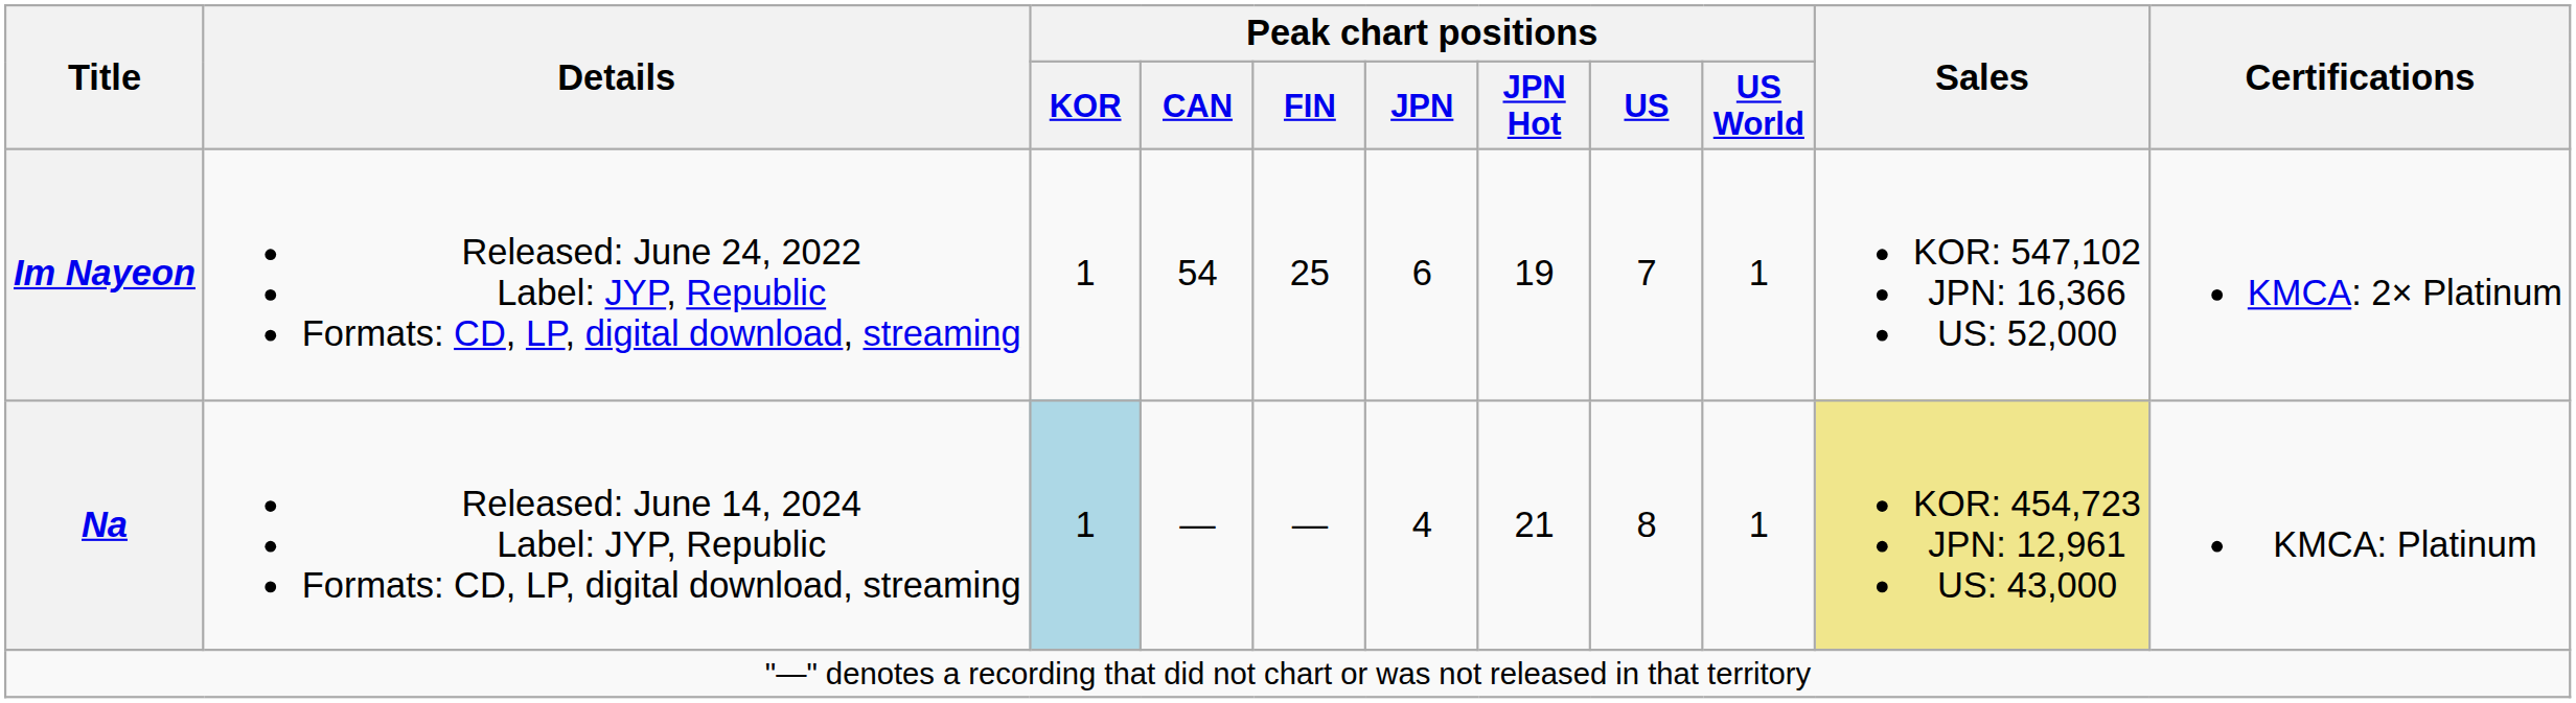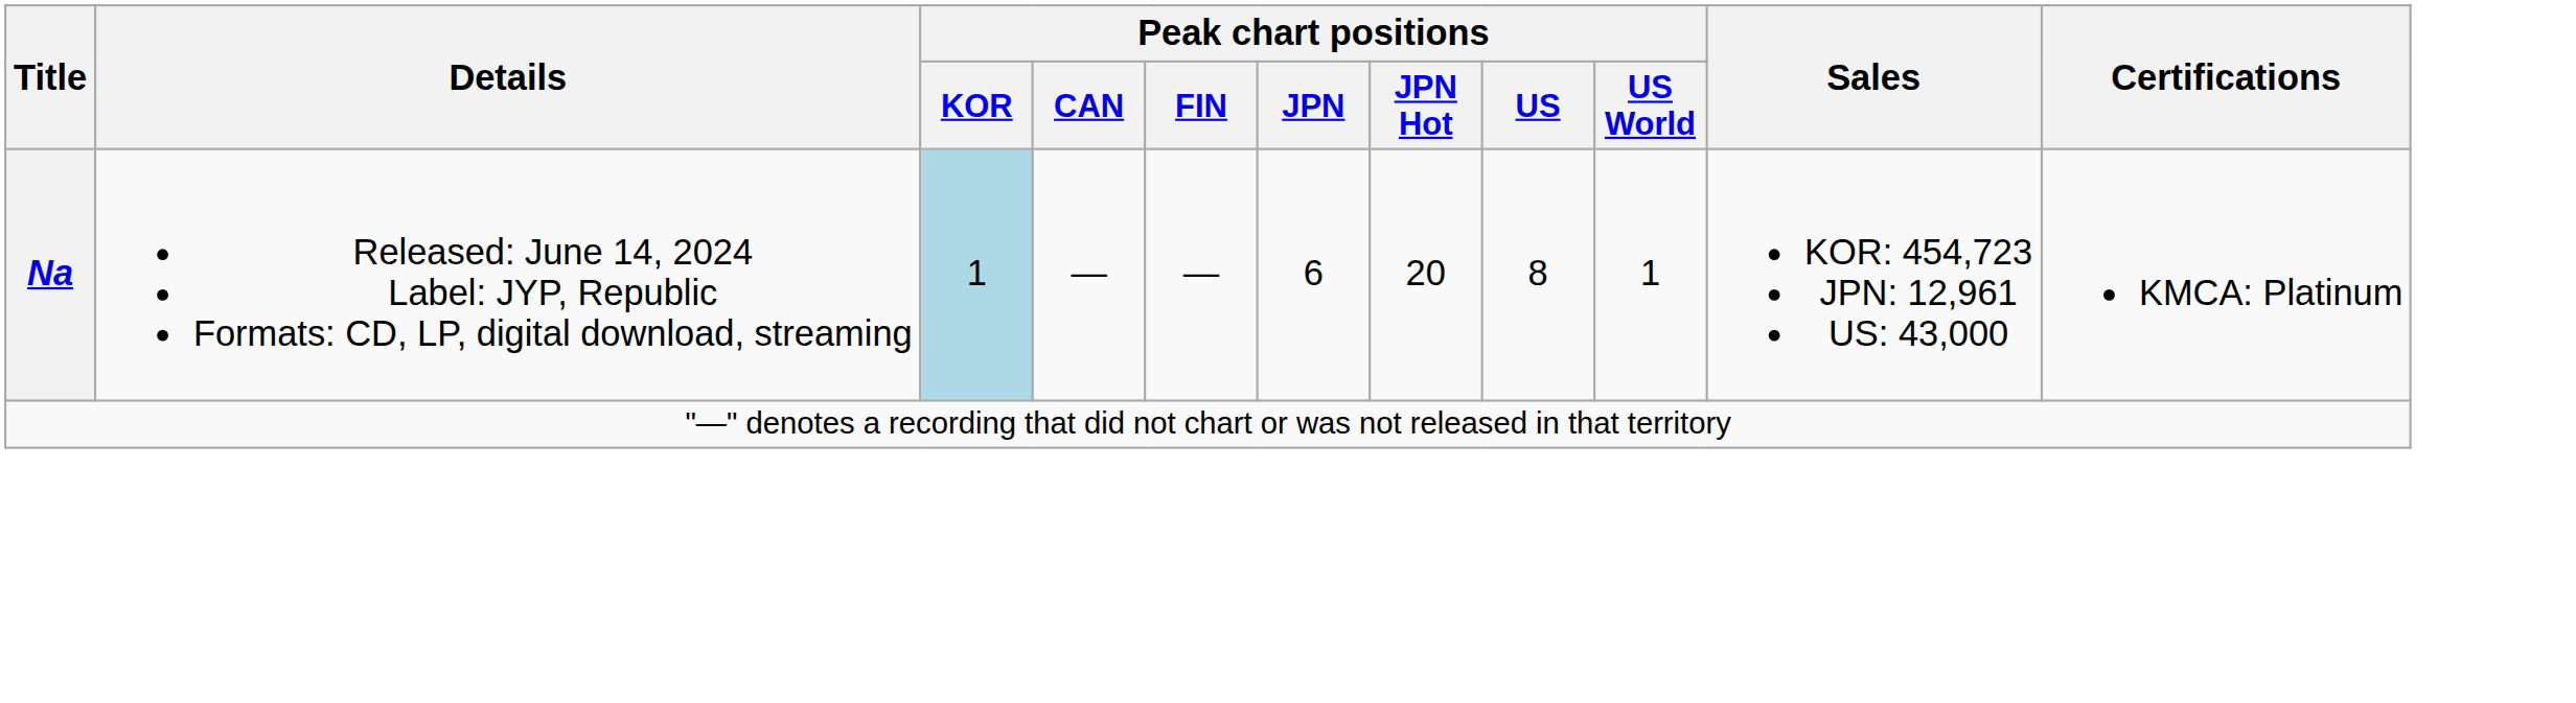 <table class="wikitable plainrowheaders" style="text-align:center">
 <tr>
 <th scope="col" rowspan="2">Title</th>
 <th scope="col" rowspan="2">Details</th>
 <th scope="col" colspan="7">Peak chart positions</th>
 <th scope="col" rowspan="2">Sales</th>
 <th scope="col" rowspan="2">Certifications</th>
 </tr>
 <tr>
 <th scope="col" style="font-size:90%; width:3em"><a href='#'>KOR</a><br></th>
 <th scope="col" style="font-size:90%; width:3em"><a href='#'>CAN</a><br></th>
 <th scope="col" style="font-size:90%; width:3em"><a href='#'>FIN</a><br></th>
 <th scope="col" style="font-size:90%; width:3em"><a href='#'>JPN</a><br></th>
 <th scope="col" style="font-size:90%; width:3em"><a href='#'>JPN<br>Hot</a><br></th>
 <th scope="col" style="font-size:90%; width:3em"><a href='#'>US</a><br></th>
 <th scope="col" style="font-size:90%; width:3em"><a href='#'>US<br>World</a><br></th>
 </tr>
 <tr>
-<th scope="row"><em><a href='#'>Im Nayeon</a></em></th>
-<td><br><ul><li>Released: June 24, 2022</li><li>Label: <a href='#'>JYP</a>, <a href='#'>Republic</a></li><li>Formats: <a href='#'>CD</a>, <a href='#'>LP</a>, <a href='#'>digital download</a>, <a href='#'>streaming</a></li></ul></td>
-<td>1</td>
-<td>54</td>
-<td>25</td>
-<td>6</td>
-<td>19</td>
-<td>7</td>
-<td>1</td>
-<td><br><ul><li>KOR: 547,102</li><li>JPN: 16,366 </li><li>US: 52,000</li></ul></td>
-<td><br><ul><li><a href='#'>KMCA</a>: 2× Platinum</li></ul></td>
-</tr>
-<tr>
 <th scope="row"><em><a href='#'>Na</a></em></th>
 <td><br><ul><li>Released: June 14, 2024</li><li>Label: JYP, Republic</li><li>Formats: CD, LP, digital download, streaming</li></ul></td>
 <td style="background: lightblue;">1</td>
 <td>—</td>
 <td>—</td>
-<td>4</td>
-<td>21</td>
+<td>6</td>
+<td>20</td>
 <td>8</td>
 <td>1</td>
-<td style="background: khaki;"><br><ul><li>KOR: 454,723</li><li>JPN: 12,961 </li><li>US: 43,000</li></ul></td>
+<td><br><ul><li>KOR: 454,723</li><li>JPN: 12,961 </li><li>US: 43,000</li></ul></td>
 <td><br><ul><li>KMCA: Platinum</li></ul></td>
 </tr>
 <tr>
 <td colspan="11" style="font-size:85%">"—" denotes a recording that did not chart or was not released in that territory</td>
 </tr>
 </table>
